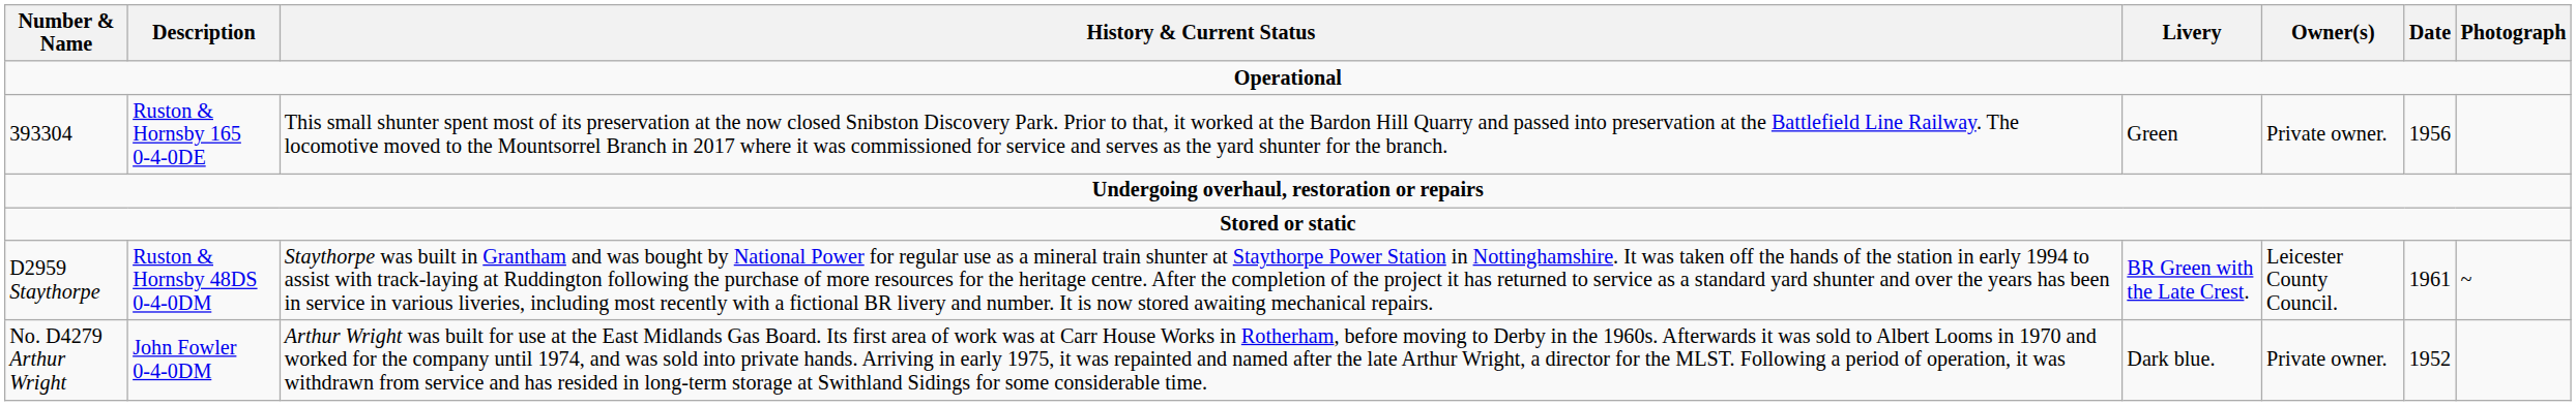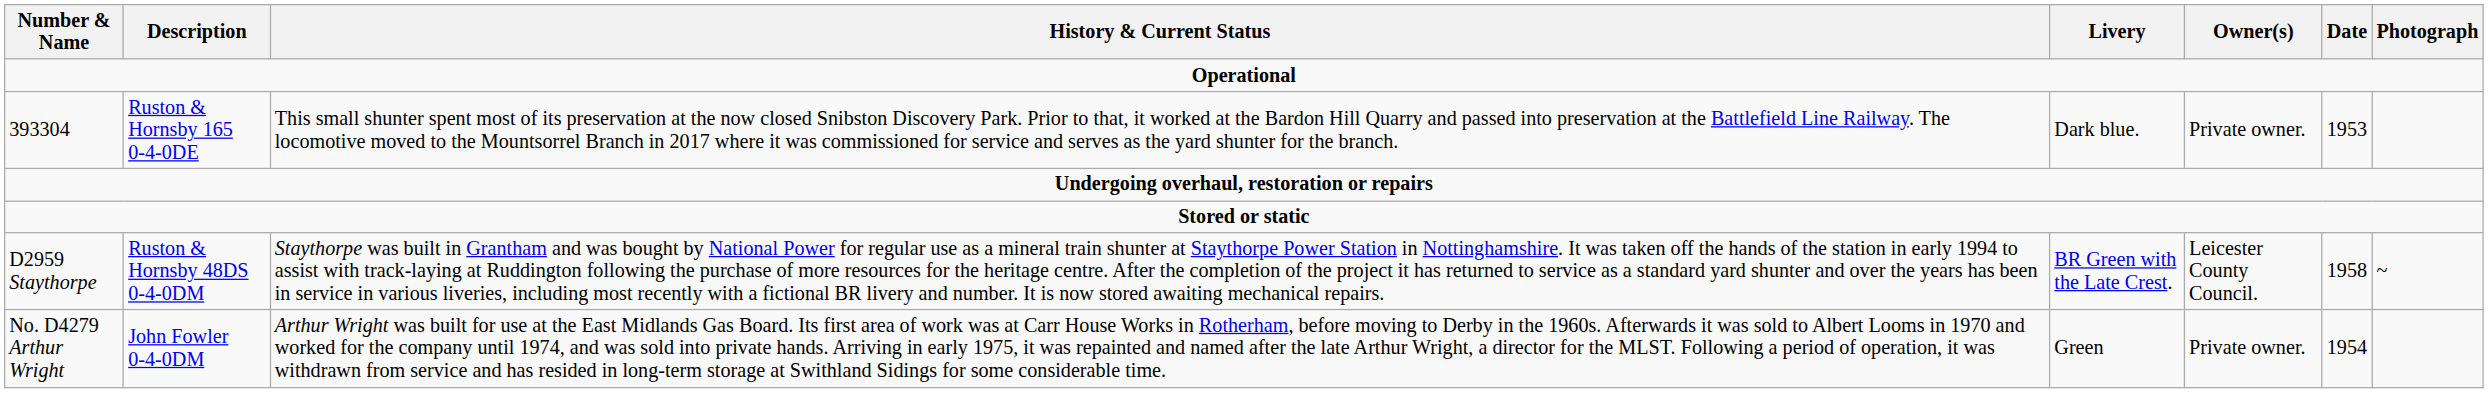 <table class="wikitable">
 <tr>
 <th>Number & Name</th>
 <th>Description</th>
 <th>History & Current Status</th>
 <th>Livery</th>
 <th>Owner(s)</th>
 <th>Date</th>
 <th>Photograph</th>
 </tr>
 <tr>
 <td colspan="7" style="text-align:center;"><strong>Operational</strong></td>
 </tr>
 <tr>
 <td>393304</td>
 <td><a href='#'>Ruston & Hornsby 165<br> 0-4-0DE</a></td>
 <td>This small shunter spent most of its preservation at the now closed Snibston Discovery Park. Prior to that, it worked at the Bardon Hill Quarry and passed into preservation at the <a href='#'>Battlefield Line Railway</a>. The locomotive moved to the Mountsorrel Branch in 2017 where it was commissioned for service and serves as the yard shunter for the branch.</td>
-<td>Green</td>
+<td>Dark blue.</td>
 <td>Private owner.</td>
-<td>1956</td>
+<td>1953</td>
 <td></td>
 </tr>
 <tr>
 <td colspan="7" style="text-align:center;"><strong>Undergoing overhaul, restoration or repairs</strong></td>
 </tr>
 <tr>
 <td colspan="7" style="text-align:center;"><strong>Stored or static</strong></td>
 </tr>
 <tr>
 <td>D2959<br> <em>Staythorpe</em></td>
 <td><a href='#'>Ruston & Hornsby 48DS<br> 0-4-0DM</a></td>
 <td><em>Staythorpe</em> was built in <a href='#'>Grantham</a> and was bought by <a href='#'>National Power</a> for regular use as a mineral train shunter at <a href='#'>Staythorpe Power Station</a> in <a href='#'>Nottinghamshire</a>. It was taken off the hands of the station in early 1994 to assist with track-laying at Ruddington following the purchase of more resources for the heritage centre. After the completion of the project it has returned to service as a standard yard shunter and over the years has been in service in various liveries, including most recently with a fictional BR livery and number. It is now stored awaiting mechanical repairs.</td>
 <td><a href='#'>BR Green with the Late Crest</a>.</td>
 <td>Leicester County Council.</td>
-<td>1961</td>
+<td>1958</td>
 <td>~</td>
 </tr>
 <tr>
 <td>No. D4279<br> <em>Arthur Wright</em></td>
 <td><a href='#'>John Fowler<br> 0-4-0DM</a></td>
 <td><em>Arthur Wright</em> was built for use at the East Midlands Gas Board. Its first area of work was at Carr House Works in <a href='#'>Rotherham</a>, before moving to Derby in the 1960s. Afterwards it was sold to Albert Looms in 1970 and worked for the company until 1974, and was sold into private hands. Arriving in early 1975, it was repainted and named after the late Arthur Wright, a director for the MLST. Following a period of operation, it was withdrawn from service and has resided in long-term storage at Swithland Sidings for some considerable time.</td>
-<td>Dark blue.</td>
+<td>Green</td>
 <td>Private owner.</td>
-<td>1952</td>
+<td>1954</td>
 <td></td>
 </tr>
 </table>
